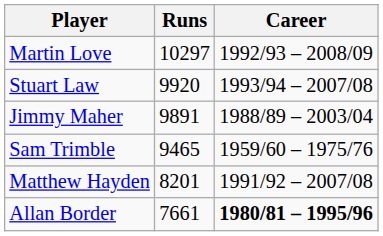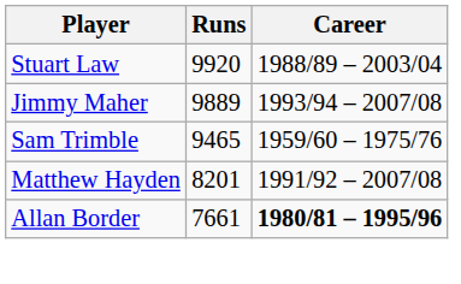 <table class="wikitable">
 <tr>
 <th>Player</th>
 <th>Runs</th>
 <th>Career</th>
 </tr>
 <tr>
-<td><a href='#'>Martin Love</a></td>
-<td>10297</td>
-<td>1992/93 – 2008/09</td>
-</tr>
-<tr>
 <td><a href='#'>Stuart Law</a></td>
 <td>9920</td>
-<td>1993/94 – 2007/08</td>
+<td>1988/89 – 2003/04</td>
 </tr>
 <tr>
 <td><a href='#'>Jimmy Maher</a></td>
-<td>9891</td>
-<td>1988/89 – 2003/04</td>
+<td>9889</td>
+<td>1993/94 – 2007/08</td>
 </tr>
 <tr>
 <td><a href='#'>Sam Trimble</a></td>
 <td>9465</td>
 <td>1959/60 – 1975/76</td>
 </tr>
 <tr>
 <td><a href='#'>Matthew Hayden</a></td>
 <td>8201</td>
 <td>1991/92 – 2007/08</td>
 </tr>
 <tr>
 <td><a href='#'>Allan Border</a></td>
 <td>7661</td>
 <td><strong>1980/81 – 1995/96</strong></td>
 </tr>
 </table>
